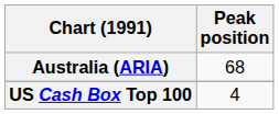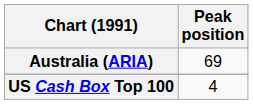 <table class="wikitable sortable plainrowheaders" style="text-align:center">
 <tr>
 <th>Chart (1991)</th>
 <th>Peak<br>position</th>
 </tr>
 <tr>
 <th scope="row">Australia (<a href='#'>ARIA</a>)</th>
-<td>68</td>
+<td>69</td>
 </tr>
 <tr>
 </tr>
 <tr>
 </tr>
 <tr>
 </tr>
 <tr>
 </tr>
 <tr>
 </tr>
 <tr>
 </tr>
 <tr>
 <th scope="row">US <em><a href='#'>Cash Box</a></em> Top 100</th>
 <td align="center">4</td>
 </tr>
 </table>
